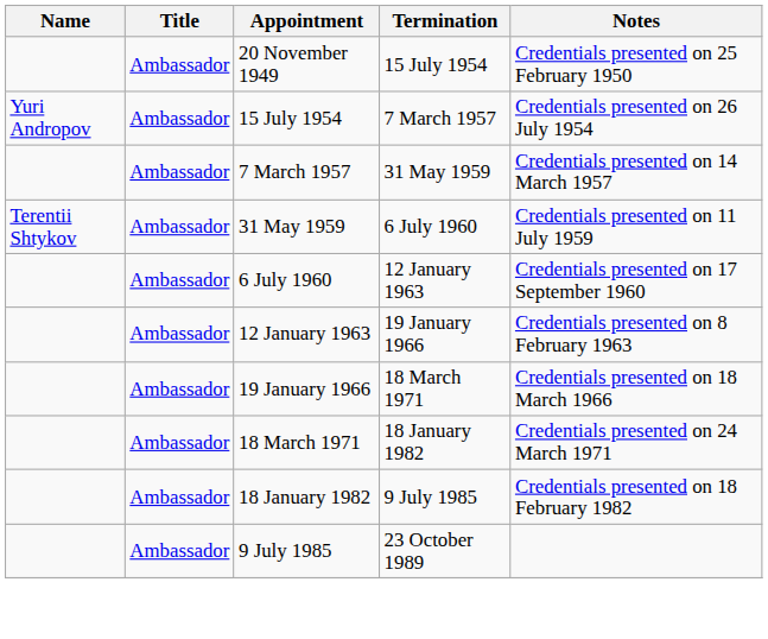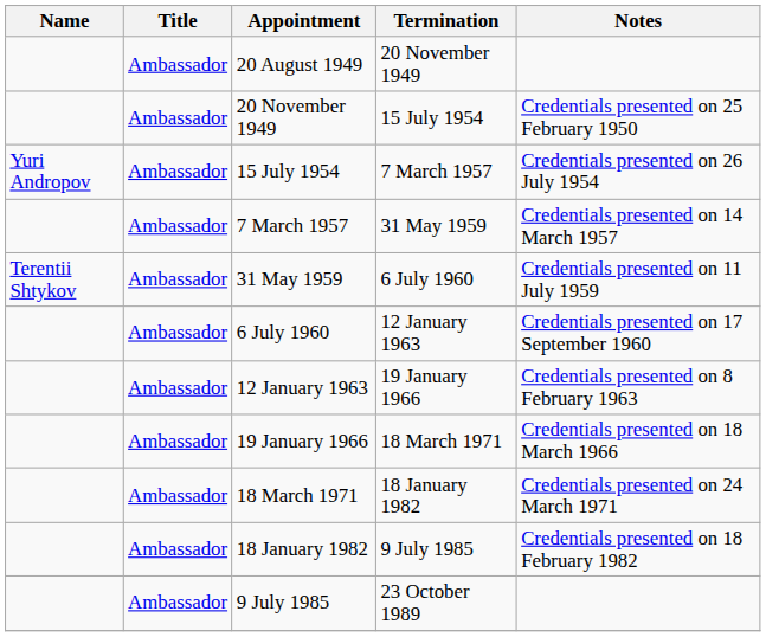 <table class="wikitable">
 <tr valign="middle">
 <th>Name</th>
 <th>Title</th>
 <th>Appointment</th>
 <th>Termination</th>
 <th>Notes</th>
+</tr>
+<tr>
+<td></td>
+<td><a href='#'>Ambassador</a></td>
+<td>20 August 1949</td>
+<td>20 November 1949</td>
+<td></td>
 </tr>
 <tr>
 <td></td>
 <td><a href='#'>Ambassador</a></td>
 <td>20 November 1949</td>
 <td>15 July 1954</td>
 <td><a href='#'>Credentials presented</a> on 25 February 1950</td>
 </tr>
 <tr>
 <td><a href='#'>Yuri Andropov</a></td>
 <td><a href='#'>Ambassador</a></td>
 <td>15 July 1954</td>
 <td>7 March 1957</td>
 <td><a href='#'>Credentials presented</a> on 26 July 1954</td>
 </tr>
 <tr>
 <td></td>
 <td><a href='#'>Ambassador</a></td>
 <td>7 March 1957</td>
 <td>31 May 1959</td>
 <td><a href='#'>Credentials presented</a> on 14 March 1957</td>
 </tr>
 <tr>
 <td><a href='#'>Terentii Shtykov</a></td>
 <td><a href='#'>Ambassador</a></td>
 <td>31 May 1959</td>
 <td>6 July 1960</td>
 <td><a href='#'>Credentials presented</a> on 11 July 1959</td>
 </tr>
 <tr>
 <td></td>
 <td><a href='#'>Ambassador</a></td>
 <td>6 July 1960</td>
 <td>12 January 1963</td>
 <td><a href='#'>Credentials presented</a> on 17 September 1960</td>
 </tr>
 <tr>
 <td></td>
 <td><a href='#'>Ambassador</a></td>
 <td>12 January 1963</td>
 <td>19 January 1966</td>
 <td><a href='#'>Credentials presented</a> on 8 February 1963</td>
 </tr>
 <tr>
 <td></td>
 <td><a href='#'>Ambassador</a></td>
 <td>19 January 1966</td>
 <td>18 March 1971</td>
 <td><a href='#'>Credentials presented</a> on 18 March 1966</td>
 </tr>
 <tr>
 <td></td>
 <td><a href='#'>Ambassador</a></td>
 <td>18 March 1971</td>
 <td>18 January 1982</td>
 <td><a href='#'>Credentials presented</a> on 24 March 1971</td>
 </tr>
 <tr>
 <td></td>
 <td><a href='#'>Ambassador</a></td>
 <td>18 January 1982</td>
 <td>9 July 1985</td>
 <td><a href='#'>Credentials presented</a> on 18 February 1982</td>
 </tr>
 <tr>
 <td></td>
 <td><a href='#'>Ambassador</a></td>
 <td>9 July 1985</td>
 <td>23 October 1989</td>
 <td></td>
 </tr>
 <tr>
 </tr>
 </table>
